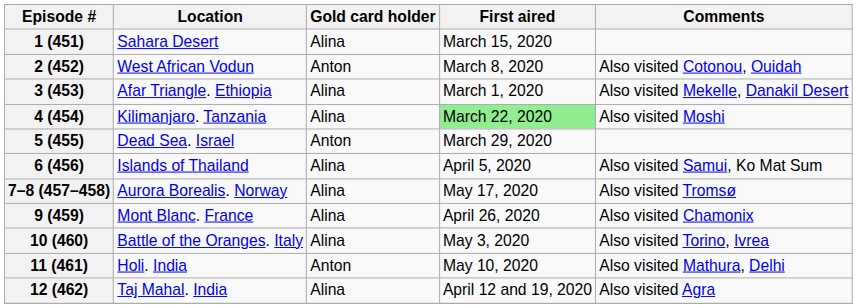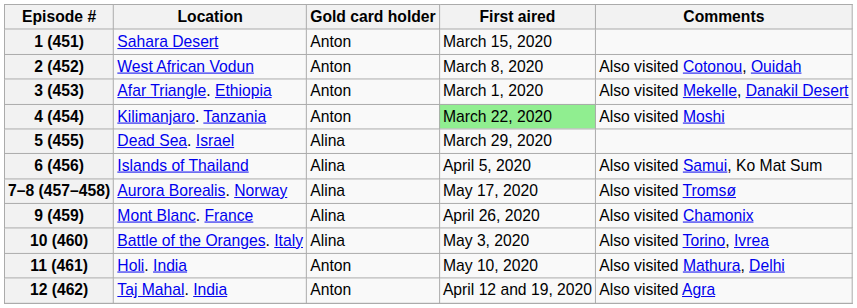 <table class="wikitable">
 <tr>
 <th>Episode #</th>
 <th>Location</th>
 <th>Gold card holder</th>
 <th>First aired</th>
 <th>Comments</th>
 </tr>
 <tr>
 <th>1 (451)</th>
 <td> <a href='#'>Sahara Desert</a></td>
-<td>Alina</td>
+<td>Anton</td>
 <td>March 15, 2020</td>
 <td></td>
 </tr>
 <tr>
 <th>2 (452)</th>
 <td> <a href='#'>West African Vodun</a></td>
 <td>Anton</td>
 <td>March 8, 2020</td>
 <td>Also visited <a href='#'>Cotonou</a>, <a href='#'>Ouidah</a></td>
 </tr>
 <tr>
 <th>3 (453)</th>
 <td> <a href='#'>Afar Triangle</a>. <a href='#'>Ethiopia</a></td>
-<td>Alina</td>
+<td>Anton</td>
 <td>March 1, 2020</td>
 <td>Also visited <a href='#'>Mekelle</a>, <a href='#'>Danakil Desert</a></td>
 </tr>
 <tr>
 <th>4 (454)</th>
 <td> <a href='#'>Kilimanjaro</a>. <a href='#'>Tanzania</a></td>
-<td>Alina</td>
+<td>Anton</td>
 <td style="background: lightgreen;">March 22, 2020</td>
 <td>Also visited <a href='#'>Moshi</a></td>
 </tr>
 <tr>
 <th>5 (455)</th>
 <td> <a href='#'>Dead Sea</a>. <a href='#'>Israel</a></td>
-<td>Anton</td>
+<td>Alina</td>
 <td>March 29, 2020</td>
 <td></td>
 </tr>
 <tr>
 <th>6 (456)</th>
 <td> <a href='#'>Islands of Thailand</a></td>
 <td>Alina</td>
 <td>April 5, 2020</td>
 <td>Also visited <a href='#'>Samui</a>, Ko Mat Sum</td>
 </tr>
 <tr>
 <th>7–8 (457–458)</th>
 <td> <a href='#'>Aurora Borealis</a>. <a href='#'>Norway</a></td>
 <td>Alina</td>
 <td>May 17, 2020</td>
 <td>Also visited <a href='#'>Tromsø</a></td>
 </tr>
 <tr>
 <th>9 (459)</th>
 <td> <a href='#'>Mont Blanc</a>. <a href='#'>France</a></td>
 <td>Alina</td>
 <td>April 26, 2020</td>
 <td>Also visited <a href='#'>Chamonix</a></td>
 </tr>
 <tr>
 <th>10 (460)</th>
 <td> <a href='#'>Battle of the Oranges</a>. <a href='#'>Italy</a></td>
 <td>Alina</td>
 <td>May 3, 2020</td>
 <td>Also visited <a href='#'>Torino</a>, <a href='#'>Ivrea</a></td>
 </tr>
 <tr>
 <th>11 (461)</th>
 <td> <a href='#'>Holi</a>. <a href='#'>India</a></td>
 <td>Anton</td>
 <td>May 10, 2020</td>
 <td>Also visited <a href='#'>Mathura</a>, <a href='#'>Delhi</a></td>
 </tr>
 <tr>
 <th>12 (462)</th>
 <td> <a href='#'>Taj Mahal</a>. <a href='#'>India</a></td>
-<td>Alina</td>
+<td>Anton</td>
 <td>April 12 and 19, 2020</td>
 <td>Also visited <a href='#'>Agra</a></td>
 </tr>
 <tr>
 </tr>
 </table>
